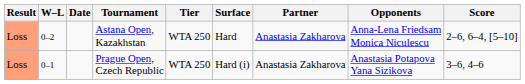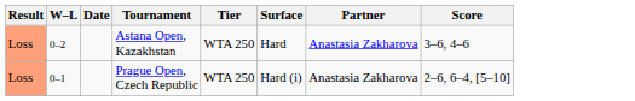 <table class="sortable wikitable">
 <tr>
 <th>Result</th>
 <th class="unsortable">W–L</th>
 <th>Date</th>
 <th>Tournament</th>
 <th>Tier</th>
 <th>Surface</th>
 <th>Partner</th>
-<th>Opponents</th>
 <th class="unsortable">Score</th>
 </tr>
 <tr>
 <td style="background:#ffa07a;">Loss</td>
 <td><small>0–2</small></td>
 <td><a href='#'></a></td>
 <td><a href='#'>Astana Open</a>, <br>Kazakhstan</td>
 <td>WTA 250</td>
 <td>Hard</td>
 <td> <a href='#'>Anastasia Zakharova</a></td>
-<td> <a href='#'>Anna-Lena Friedsam</a> <br>  <a href='#'>Monica Niculescu</a></td>
-<td>2–6, 6–4, [5–10]</td>
+<td>3–6, 4–6</td>
 </tr>
 <tr>
 <td style="background:#ffa07a;">Loss</td>
 <td><small>0–1</small></td>
 <td><a href='#'></a></td>
 <td><a href='#'>Prague Open</a>, <br>Czech Republic</td>
 <td>WTA 250</td>
 <td>Hard (i)</td>
 <td> Anastasia Zakharova</td>
-<td> <a href='#'>Anastasia Potapova</a> <br>  <a href='#'>Yana Sizikova</a></td>
-<td>3–6, 4–6</td>
+<td>2–6, 6–4, [5–10]</td>
 </tr>
 </table>
